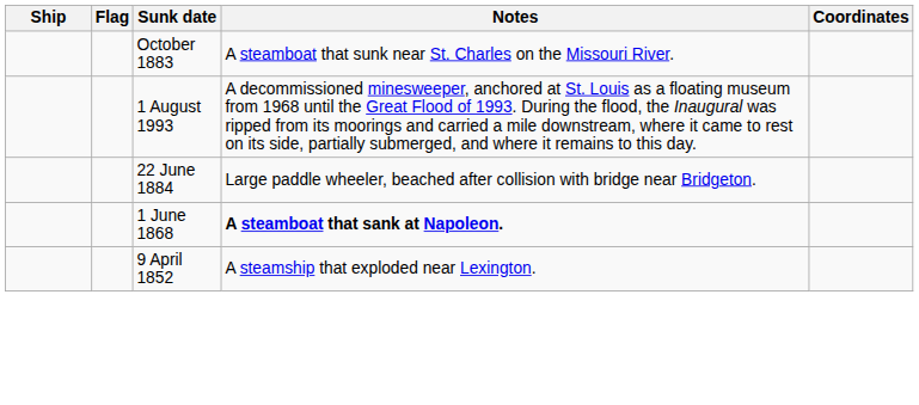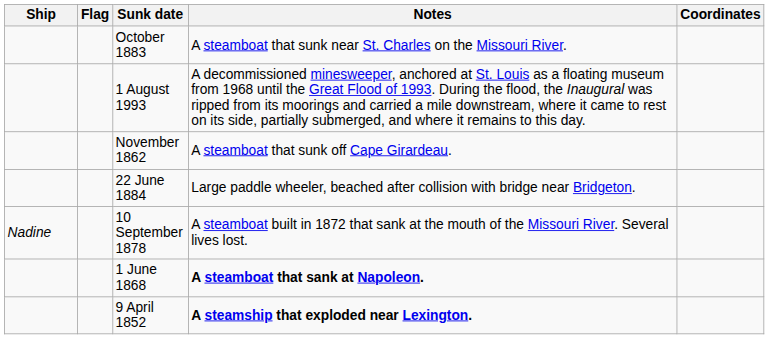 <table class=wikitable | style = "width:100%">
 <tr>
 <th style="width:10%">Ship</th>
 <th>Flag</th>
 <th style="width:10%">Sunk date</th>
 <th style="width:70%">Notes</th>
 <th style="width:10%">Coordinates</th>
 </tr>
 <tr>
 <td></td>
 <td></td>
 <td>October 1883</td>
 <td>A <a href='#'>steamboat</a> that sunk near <a href='#'>St. Charles</a> on the <a href='#'>Missouri River</a>.</td>
 <td></td>
 </tr>
 <tr>
 <td></td>
 <td></td>
 <td>1 August 1993</td>
 <td>A decommissioned <a href='#'>minesweeper</a>, anchored at <a href='#'>St. Louis</a> as a floating museum from 1968 until the <a href='#'>Great Flood of 1993</a>. During the flood, the <em>Inaugural</em> was ripped from its moorings and carried a mile downstream, where it came to rest on its side, partially submerged, and where it remains to this day.</td>
 <td></td>
 </tr>
 <tr>
 <td></td>
 <td></td>
+<td>November 1862</td>
+<td>A <a href='#'>steamboat</a> that sunk off <a href='#'>Cape Girardeau</a>.</td>
+<td></td>
+</tr>
+<tr>
+<td></td>
+<td></td>
 <td>22 June 1884</td>
 <td>Large paddle wheeler, beached after collision with bridge near <a href='#'>Bridgeton</a>.</td>
+<td></td>
+</tr>
+<tr>
+<td><em>Nadine</em></td>
+<td></td>
+<td>10 September 1878</td>
+<td>A <a href='#'>steamboat</a> built in 1872 that sank at the mouth of the <a href='#'>Missouri River</a>. Several lives lost.</td>
 <td></td>
 </tr>
 <tr>
 <td></td>
 <td></td>
 <td>1 June 1868</td>
 <td><strong>A <a href='#'>steamboat</a> that sank at <a href='#'>Napoleon</a>.</strong></td>
 <td></td>
 </tr>
 <tr>
 <td></td>
 <td></td>
 <td>9 April 1852</td>
-<td>A <a href='#'>steamship</a> that exploded near <a href='#'>Lexington</a>.</td>
+<td><strong>A <a href='#'>steamship</a> that exploded near <a href='#'>Lexington</a>.</strong></td>
 </tr>
 </table>
